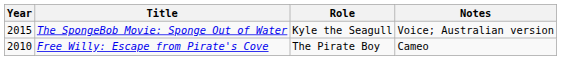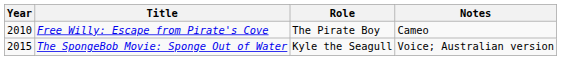 <table class="wikitable">
 <tr>
 <th>Year</th>
 <th>Title</th>
 <th>Role</th>
 <th>Notes</th>
 </tr>
 <tr>
+<td>2010</td>
+<td><em><a href='#'>Free Willy: Escape from Pirate's Cove</a></em></td>
+<td>The Pirate Boy</td>
+<td>Cameo</td>
+</tr>
+<tr>
 <td>2015</td>
 <td><em><a href='#'>The SpongeBob Movie: Sponge Out of Water</a></em></td>
 <td>Kyle the Seagull</td>
 <td>Voice; Australian version</td>
 </tr>
-<tr>
-<td>2010</td>
-<td><em><a href='#'>Free Willy: Escape from Pirate's Cove</a></em></td>
-<td>The Pirate Boy</td>
-<td>Cameo</td>
-</tr>
 </table>
